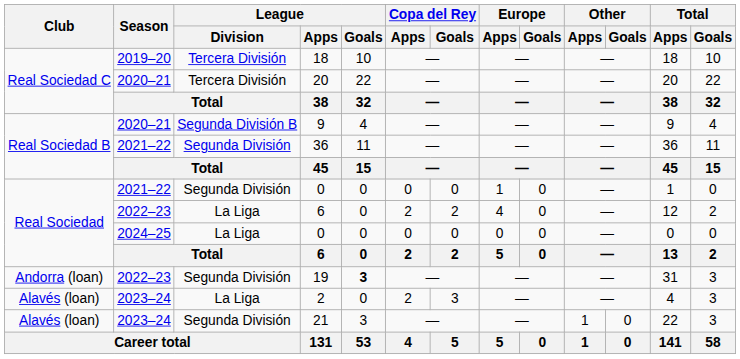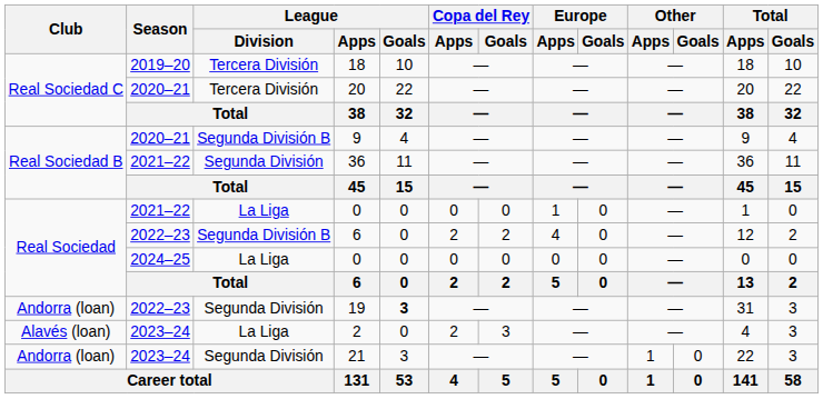 <table class="wikitable" style="text-align: center">
 <tr>
 <th rowspan="2">Club</th>
 <th rowspan="2">Season</th>
 <th colspan="3">League</th>
 <th colspan="2"><a href='#'>Copa del Rey</a></th>
 <th colspan="2">Europe</th>
 <th colspan="2">Other</th>
 <th colspan="2">Total</th>
 </tr>
 <tr>
 <th>Division</th>
 <th>Apps</th>
 <th>Goals</th>
 <th>Apps</th>
 <th>Goals</th>
 <th>Apps</th>
 <th>Goals</th>
 <th>Apps</th>
 <th>Goals</th>
 <th>Apps</th>
 <th>Goals</th>
 </tr>
 <tr>
 <td rowspan="3"><a href='#'>Real Sociedad C</a></td>
 <td><a href='#'>2019–20</a></td>
 <td><a href='#'>Tercera División</a></td>
 <td>18</td>
 <td>10</td>
 <td colspan="2">—</td>
 <td colspan="2">—</td>
 <td colspan="2">—</td>
 <td>18</td>
 <td>10</td>
 </tr>
 <tr>
 <td><a href='#'>2020–21</a></td>
 <td>Tercera División</td>
 <td>20</td>
 <td>22</td>
 <td colspan="2">—</td>
 <td colspan="2">—</td>
 <td colspan="2">—</td>
 <td>20</td>
 <td>22</td>
 </tr>
 <tr>
 <th colspan="2">Total</th>
 <th>38</th>
 <th>32</th>
 <th colspan="2">—</th>
 <th colspan="2">—</th>
 <th colspan="2">—</th>
 <th>38</th>
 <th>32</th>
 </tr>
 <tr>
 <td rowspan="3"><a href='#'>Real Sociedad B</a></td>
 <td><a href='#'>2020–21</a></td>
 <td><a href='#'>Segunda División B</a></td>
 <td>9</td>
 <td>4</td>
 <td colspan="2">—</td>
 <td colspan="2">—</td>
 <td colspan="2">—</td>
 <td>9</td>
 <td>4</td>
 </tr>
 <tr>
 <td><a href='#'>2021–22</a></td>
 <td><a href='#'>Segunda División</a></td>
 <td>36</td>
 <td>11</td>
 <td colspan="2">—</td>
 <td colspan="2">—</td>
 <td colspan="2">—</td>
 <td>36</td>
 <td>11</td>
 </tr>
 <tr>
 <th colspan="2">Total</th>
 <th>45</th>
 <th>15</th>
 <th colspan="2">—</th>
 <th colspan="2">—</th>
 <th colspan="2">—</th>
 <th>45</th>
 <th>15</th>
 </tr>
 <tr>
 <td rowspan="4"><a href='#'>Real Sociedad</a></td>
 <td><a href='#'>2021–22</a></td>
-<td>Segunda División</td>
+<td><a href='#'>La Liga</a></td>
 <td>0</td>
 <td>0</td>
 <td>0</td>
 <td>0</td>
 <td>1</td>
 <td>0</td>
 <td colspan="2">—</td>
 <td>1</td>
 <td>0</td>
 </tr>
 <tr>
 <td><a href='#'>2022–23</a></td>
-<td>La Liga</td>
+<td><a href='#'>Segunda División B</a></td>
 <td>6</td>
 <td>0</td>
 <td>2</td>
 <td>2</td>
 <td>4</td>
 <td>0</td>
 <td colspan="2">—</td>
 <td>12</td>
 <td>2</td>
 </tr>
 <tr>
 <td><a href='#'>2024–25</a></td>
 <td>La Liga</td>
 <td>0</td>
 <td>0</td>
 <td>0</td>
 <td>0</td>
 <td>0</td>
 <td>0</td>
 <td colspan="2">—</td>
 <td>0</td>
 <td>0</td>
 </tr>
 <tr>
 <th colspan="2">Total</th>
 <th>6</th>
 <th>0</th>
 <th>2</th>
 <th>2</th>
 <th>5</th>
 <th>0</th>
 <th colspan="2">—</th>
 <th>13</th>
 <th>2</th>
 </tr>
 <tr>
 <td><a href='#'>Andorra</a> (loan)</td>
 <td><a href='#'>2022–23</a></td>
 <td>Segunda División</td>
 <td>19</td>
 <td><strong>3</strong></td>
 <td colspan="2">—</td>
 <td colspan="2">—</td>
 <td colspan="2">—</td>
 <td>31</td>
 <td>3</td>
 </tr>
 <tr>
 <td><a href='#'>Alavés</a> (loan)</td>
 <td><a href='#'>2023–24</a></td>
 <td>La Liga</td>
 <td>2</td>
 <td>0</td>
 <td>2</td>
 <td>3</td>
 <td colspan="2">—</td>
 <td colspan="2">—</td>
 <td>4</td>
 <td>3</td>
 </tr>
 <tr>
-<td><a href='#'>Alavés</a> (loan)</td>
+<td><a href='#'>Andorra</a> (loan)</td>
 <td><a href='#'>2023–24</a></td>
 <td>Segunda División</td>
 <td>21</td>
 <td>3</td>
 <td colspan="2">—</td>
 <td colspan="2">—</td>
 <td>1</td>
 <td>0</td>
 <td>22</td>
 <td>3</td>
 </tr>
 <tr>
 <th colspan="3">Career total</th>
 <th>131</th>
 <th>53</th>
 <th>4</th>
 <th>5</th>
 <th>5</th>
 <th>0</th>
 <th>1</th>
 <th>0</th>
 <th>141</th>
 <th>58</th>
 </tr>
 </table>
